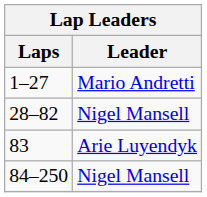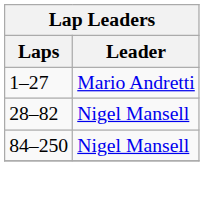 <table class="wikitable">
 <tr>
 <th colspan=2>Lap Leaders</th>
 </tr>
 <tr>
 <th>Laps</th>
 <th>Leader</th>
 </tr>
 <tr>
 <td>1–27</td>
 <td><a href='#'>Mario Andretti</a></td>
 </tr>
 <tr>
 <td>28–82</td>
 <td><a href='#'>Nigel Mansell</a></td>
 </tr>
 <tr>
-<td>83</td>
-<td><a href='#'>Arie Luyendyk</a></td>
-</tr>
-<tr>
 <td>84–250</td>
 <td><a href='#'>Nigel Mansell</a></td>
 </tr>
 <tr>
 </tr>
 </table>
